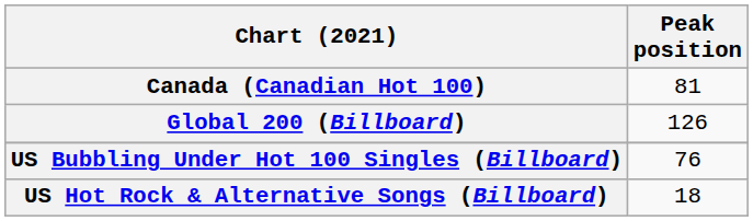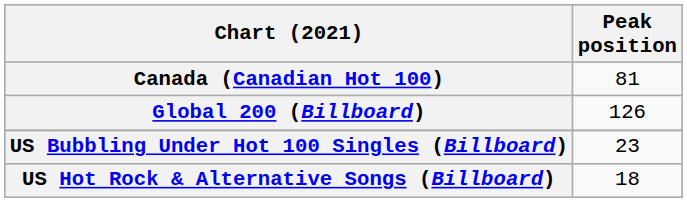 <table class="wikitable sortable plainrowheaders" style="text-align:center">
 <tr>
 <th scope="col">Chart (2021)</th>
 <th scope="col">Peak<br>position</th>
 </tr>
 <tr>
 <th scope="row">Canada (<a href='#'>Canadian Hot 100</a>)</th>
 <td>81</td>
 </tr>
 <tr>
 <th scope="row"><a href='#'>Global 200</a> (<em><a href='#'>Billboard</a></em>)</th>
 <td>126</td>
 </tr>
 <tr>
 </tr>
 <tr>
 </tr>
 <tr>
 <th scope="row">US <a href='#'>Bubbling Under Hot 100 Singles</a> (<em><a href='#'>Billboard</a></em>)</th>
-<td>76</td>
+<td>23</td>
 </tr>
 <tr>
 <th scope="row">US <a href='#'>Hot Rock & Alternative Songs</a> (<em><a href='#'>Billboard</a></em>)</th>
 <td>18</td>
 </tr>
 </table>
